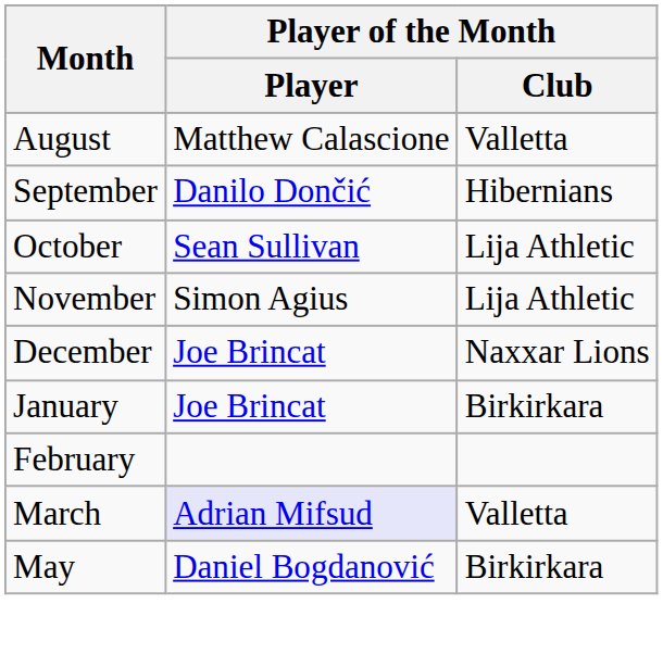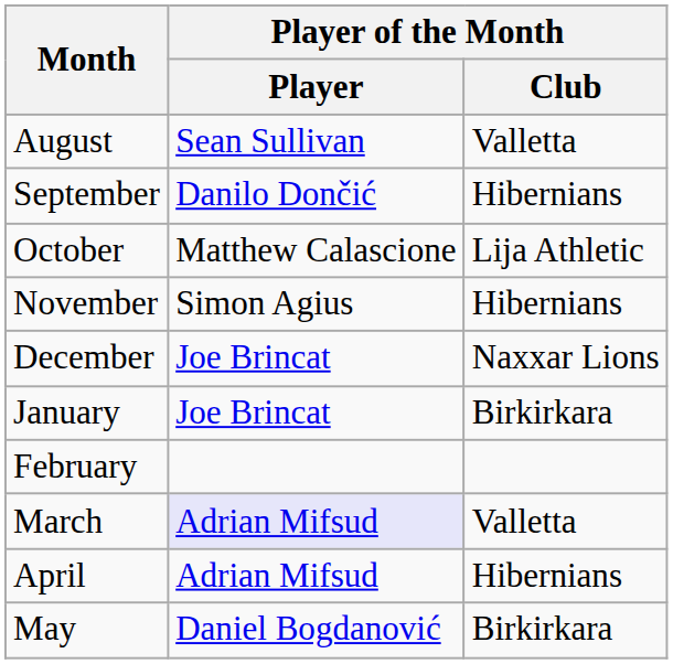 <table class="wikitable">
 <tr>
 <th rowspan="2">Month</th>
 <th colspan="2">Player of the Month</th>
 </tr>
 <tr>
 <th>Player</th>
 <th>Club</th>
 </tr>
 <tr>
 <td>August</td>
-<td> Matthew Calascione</td>
+<td> <a href='#'>Sean Sullivan</a></td>
 <td>Valletta</td>
 </tr>
 <tr>
 <td>September</td>
 <td> <a href='#'>Danilo Dončić</a></td>
 <td>Hibernians</td>
 </tr>
 <tr>
 <td>October</td>
-<td> <a href='#'>Sean Sullivan</a></td>
+<td> Matthew Calascione</td>
 <td>Lija Athletic</td>
 </tr>
 <tr>
 <td>November</td>
 <td> Simon Agius</td>
-<td>Lija Athletic</td>
+<td>Hibernians</td>
 </tr>
 <tr>
 <td>December</td>
 <td> <a href='#'>Joe Brincat</a></td>
 <td>Naxxar Lions</td>
 </tr>
 <tr>
 <td>January</td>
 <td> <a href='#'>Joe Brincat</a></td>
 <td>Birkirkara</td>
 </tr>
 <tr>
 <td>February</td>
 <td></td>
 <td></td>
 </tr>
 <tr>
 <td>March</td>
 <td style="background: lavender;"> <a href='#'>Adrian Mifsud</a></td>
 <td>Valletta</td>
 </tr>
 <tr>
+<td>April</td>
+<td> <a href='#'>Adrian Mifsud</a></td>
+<td>Hibernians</td>
+</tr>
+<tr>
 <td>May</td>
 <td> <a href='#'>Daniel Bogdanović</a></td>
 <td>Birkirkara</td>
 </tr>
 </table>
